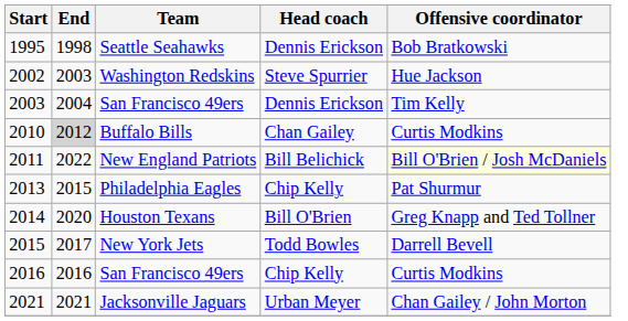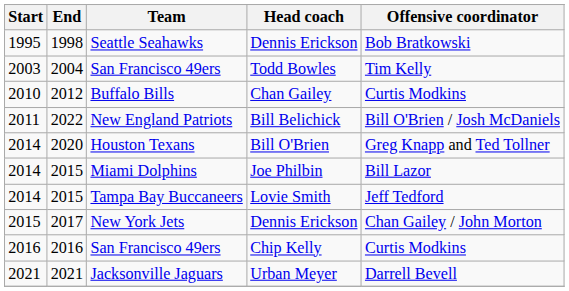 <table class="wikitable sortable">
 <tr>
 </tr>
 <tr>
 <th>Start</th>
 <th>End</th>
 <th>Team</th>
 <th>Head coach</th>
 <th>Offensive coordinator</th>
 </tr>
 <tr>
 <td>1995</td>
 <td>1998</td>
 <td><a href='#'>Seattle Seahawks</a></td>
 <td><a href='#'>Dennis Erickson</a></td>
 <td><a href='#'>Bob Bratkowski</a></td>
 </tr>
 <tr>
-<td>2002</td>
-<td>2003</td>
-<td><a href='#'>Washington Redskins</a></td>
-<td><a href='#'>Steve Spurrier</a></td>
-<td><a href='#'>Hue Jackson</a></td>
-</tr>
-<tr>
 <td>2003</td>
 <td>2004</td>
 <td><a href='#'>San Francisco 49ers</a></td>
-<td><a href='#'>Dennis Erickson</a></td>
+<td><a href='#'>Todd Bowles</a></td>
 <td><a href='#'>Tim Kelly</a></td>
 </tr>
 <tr>
 <td>2010</td>
-<td style="background: lightgrey;">2012</td>
+<td>2012</td>
 <td><a href='#'>Buffalo Bills</a></td>
 <td><a href='#'>Chan Gailey</a></td>
 <td><a href='#'>Curtis Modkins</a></td>
 </tr>
 <tr>
 <td>2011</td>
 <td>2022</td>
 <td><a href='#'>New England Patriots</a></td>
 <td><a href='#'>Bill Belichick</a></td>
-<td style="background: lightyellow;"><a href='#'>Bill O'Brien</a> / <a href='#'>Josh McDaniels</a></td>
-</tr>
-<tr>
-<td>2013</td>
-<td>2015</td>
-<td><a href='#'>Philadelphia Eagles</a></td>
-<td><a href='#'>Chip Kelly</a></td>
-<td><a href='#'>Pat Shurmur</a></td>
+<td><a href='#'>Bill O'Brien</a> / <a href='#'>Josh McDaniels</a></td>
 </tr>
 <tr>
 <td>2014</td>
 <td>2020</td>
 <td><a href='#'>Houston Texans</a></td>
 <td><a href='#'>Bill O'Brien</a></td>
 <td><a href='#'>Greg Knapp</a> and <a href='#'>Ted Tollner</a></td>
 </tr>
 <tr>
+<td>2014</td>
+<td>2015</td>
+<td><a href='#'>Miami Dolphins</a></td>
+<td><a href='#'>Joe Philbin</a></td>
+<td><a href='#'>Bill Lazor</a></td>
+</tr>
+<tr>
+<td>2014</td>
+<td>2015</td>
+<td><a href='#'>Tampa Bay Buccaneers</a></td>
+<td><a href='#'>Lovie Smith</a></td>
+<td><a href='#'>Jeff Tedford</a></td>
+</tr>
+<tr>
 <td>2015</td>
 <td>2017</td>
 <td><a href='#'>New York Jets</a></td>
-<td><a href='#'>Todd Bowles</a></td>
-<td><a href='#'>Darrell Bevell</a></td>
+<td><a href='#'>Dennis Erickson</a></td>
+<td><a href='#'>Chan Gailey</a> / <a href='#'>John Morton</a></td>
 </tr>
 <tr>
 <td>2016</td>
 <td>2016</td>
 <td><a href='#'>San Francisco 49ers</a></td>
 <td><a href='#'>Chip Kelly</a></td>
 <td><a href='#'>Curtis Modkins</a></td>
 </tr>
 <tr>
 <td>2021</td>
 <td>2021</td>
 <td><a href='#'>Jacksonville Jaguars</a></td>
 <td><a href='#'>Urban Meyer</a></td>
-<td><a href='#'>Chan Gailey</a> / <a href='#'>John Morton</a></td>
+<td><a href='#'>Darrell Bevell</a></td>
 </tr>
 <tr>
 </tr>
 </table>
